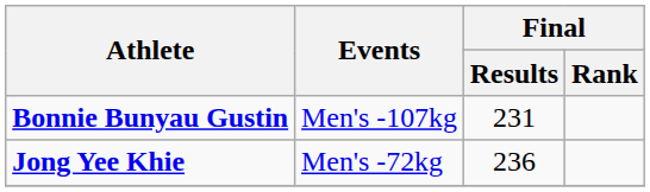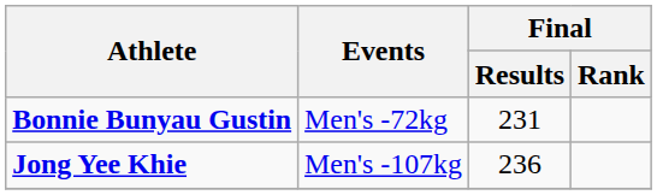 <table class=wikitable>
 <tr>
 <th rowspan="2">Athlete</th>
 <th rowspan="2">Events</th>
 <th colspan="2">Final</th>
 </tr>
 <tr>
 <th>Results</th>
 <th>Rank</th>
 </tr>
 <tr>
 <td><strong><a href='#'>Bonnie Bunyau Gustin</a></strong></td>
-<td><a href='#'>Men's -107kg</a></td>
+<td><a href='#'>Men's -72kg</a></td>
 <td align="center">231 <br> </td>
 <td align="center"></td>
 </tr>
 <tr>
 <td><strong><a href='#'>Jong Yee Khie</a></strong></td>
-<td><a href='#'>Men's -72kg</a></td>
+<td><a href='#'>Men's -107kg</a></td>
 <td align="center">236</td>
 <td align="center"></td>
 </tr>
 <tr>
 </tr>
 </table>
